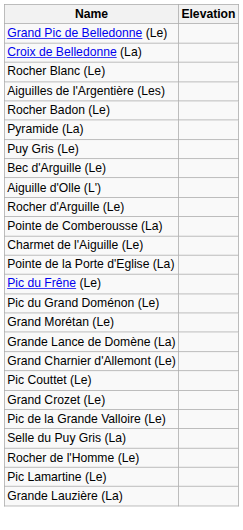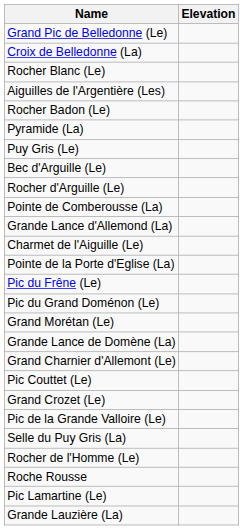 <table class="sortable wikitable">
 <tr>
 <th>Name</th>
 <th>Elevation</th>
 </tr>
 <tr>
 <td><a href='#'>Grand Pic de Belledonne</a> (Le)</td>
 <td></td>
 </tr>
 <tr>
 <td><a href='#'>Croix de Belledonne</a> (La)</td>
 <td></td>
 </tr>
 <tr>
 <td>Rocher Blanc (Le)</td>
 <td></td>
 </tr>
 <tr>
 <td>Aiguilles de l'Argentière (Les)</td>
 <td></td>
 </tr>
 <tr>
 <td>Rocher Badon (Le)</td>
 <td></td>
 </tr>
 <tr>
 <td>Pyramide (La)</td>
 <td></td>
 </tr>
 <tr>
 <td>Puy Gris (Le)</td>
 <td></td>
 </tr>
 <tr>
 <td>Bec d'Arguille (Le)</td>
 <td></td>
 </tr>
 <tr>
-<td>Aiguille d'Olle (L')</td>
-<td></td>
-</tr>
-<tr>
 <td>Rocher d'Arguille (Le)</td>
 <td></td>
 </tr>
 <tr>
 <td>Pointe de Comberousse (La)</td>
+<td></td>
+</tr>
+<tr>
+<td>Grande Lance d'Allemond (La)</td>
 <td></td>
 </tr>
 <tr>
 <td>Charmet de l'Aiguille (Le)</td>
 <td></td>
 </tr>
 <tr>
 <td>Pointe de la Porte d'Eglise (La)</td>
 <td></td>
 </tr>
 <tr>
 <td><a href='#'>Pic du Frêne</a> (Le)</td>
 <td></td>
 </tr>
 <tr>
 <td>Pic du Grand Doménon (Le)</td>
 <td></td>
 </tr>
 <tr>
 <td>Grand Morétan (Le)</td>
 <td></td>
 </tr>
 <tr>
 <td>Grande Lance de Domène (La)</td>
 <td></td>
 </tr>
 <tr>
 <td>Grand Charnier d'Allemont (Le)</td>
 <td></td>
 </tr>
 <tr>
 <td>Pic Couttet (Le)</td>
 <td></td>
 </tr>
 <tr>
 <td>Grand Crozet (Le)</td>
 <td></td>
 </tr>
 <tr>
 <td>Pic de la Grande Valloire (Le)</td>
 <td></td>
 </tr>
 <tr>
 <td>Selle du Puy Gris (La)</td>
 <td></td>
 </tr>
 <tr>
 <td>Rocher de l'Homme (Le)</td>
 <td></td>
 </tr>
 <tr>
+<td>Roche Rousse</td>
+<td></td>
+</tr>
+<tr>
 <td>Pic Lamartine (Le)</td>
 <td></td>
 </tr>
 <tr>
 <td>Grande Lauzière (La)</td>
 <td></td>
 </tr>
 </table>
